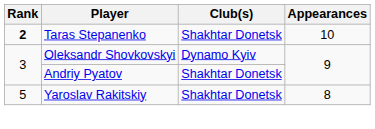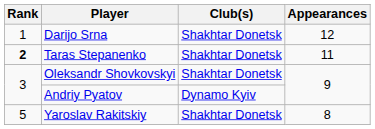 <table class="wikitable">
 <tr>
 <th>Rank</th>
 <th>Player</th>
 <th>Club(s)</th>
 <th>Appearances</th>
 </tr>
 <tr>
+<td align="center">1</td>
+<td> <a href='#'>Darijo Srna</a></td>
+<td><a href='#'>Shakhtar Donetsk</a></td>
+<td align="center">12</td>
+</tr>
+<tr>
 <td align="center"><strong>2</strong></td>
 <td> <a href='#'>Taras Stepanenko</a></td>
 <td><a href='#'>Shakhtar Donetsk</a></td>
-<td align="center">10</td>
+<td align="center">11</td>
 </tr>
 <tr>
 <td align="center" rowspan="2">3</td>
 <td> <a href='#'>Oleksandr Shovkovskyi</a></td>
-<td><a href='#'>Dynamo Kyiv</a></td>
+<td><a href='#'>Shakhtar Donetsk</a></td>
 <td align="center" rowspan="2">9</td>
 </tr>
 <tr>
 <td> <a href='#'>Andriy Pyatov</a></td>
-<td><a href='#'>Shakhtar Donetsk</a></td>
+<td><a href='#'>Dynamo Kyiv</a></td>
 </tr>
 <tr>
 <td align="center" rowspan="2">5</td>
 <td> <a href='#'>Yaroslav Rakitskiy</a></td>
 <td><a href='#'>Shakhtar Donetsk</a></td>
 <td align="center" rowspan="2">8</td>
 </tr>
 </table>
